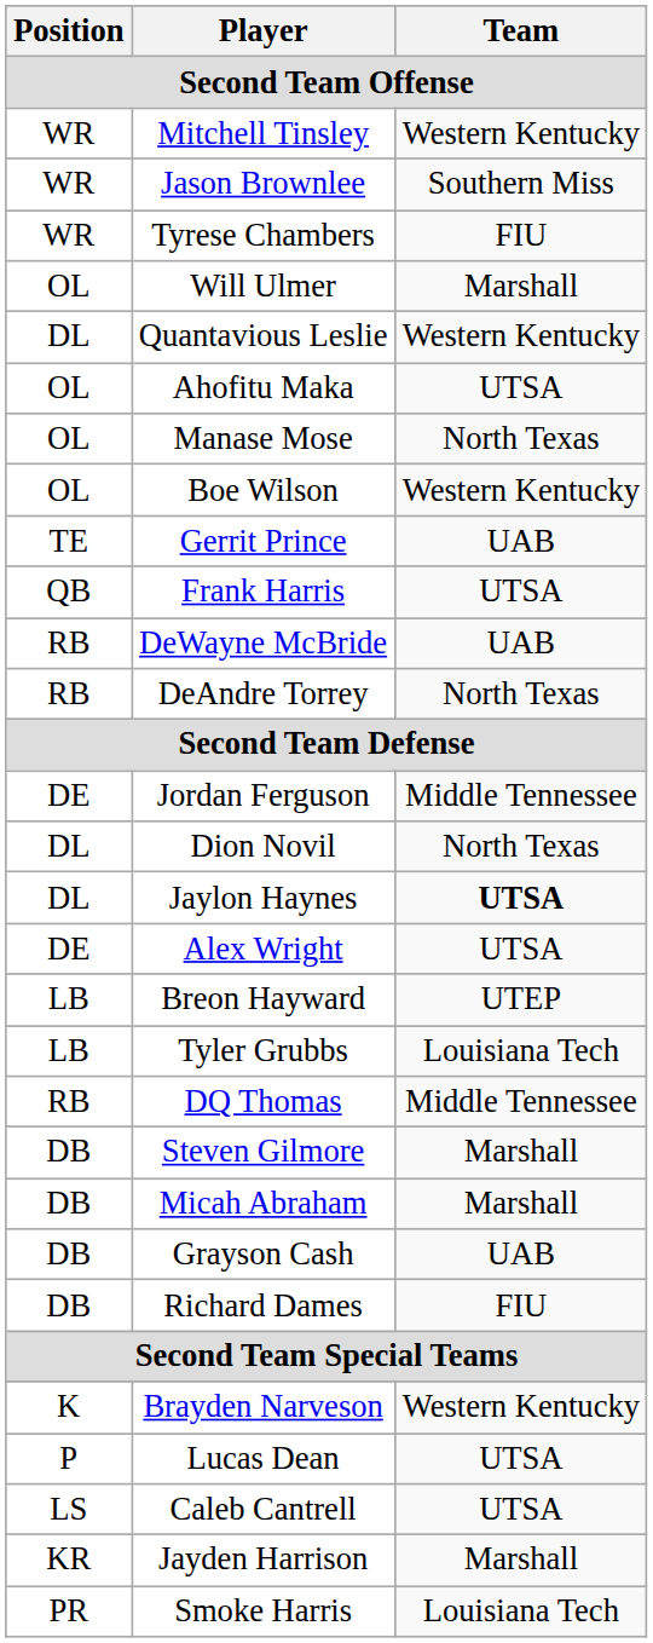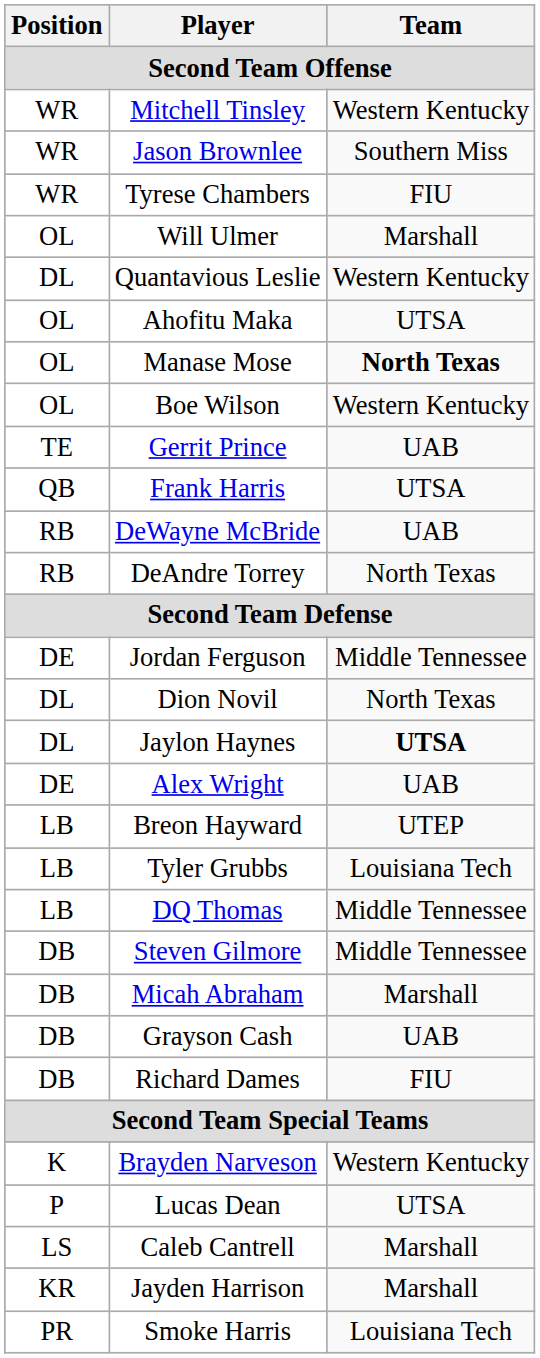 <table class="wikitable" border="0">
 <tr>
 <th>Position</th>
 <th>Player</th>
 <th>Team</th>
 </tr>
 <tr>
 <td colspan="3" style="text-align:center; background:#ddd;"><strong>Second Team Offense </strong></td>
 </tr>
 <tr style="text-align:center;">
 <td style="background:white">WR</td>
 <td style="background:white"><a href='#'>Mitchell Tinsley</a></td>
 <td style=>Western Kentucky</td>
 </tr>
 <tr style="text-align:center;">
 <td style="background:white">WR</td>
 <td style="background:white"><a href='#'>Jason Brownlee</a></td>
 <td style=>Southern Miss</td>
 </tr>
 <tr style="text-align:center;">
 <td style="background:white">WR</td>
 <td style="background:white">Tyrese Chambers</td>
 <td style=>FIU</td>
 </tr>
 <tr style="text-align:center;">
 <td style="background:white">OL</td>
 <td style="background:white">Will Ulmer</td>
 <td style=>Marshall</td>
 </tr>
 <tr style="text-align:center;">
 <td style="background:white">DL</td>
 <td style="background:white">Quantavious Leslie</td>
 <td style=>Western Kentucky</td>
 </tr>
 <tr style="text-align:center;">
 <td style="background:white">OL</td>
 <td style="background:white">Ahofitu Maka</td>
 <td style=>UTSA</td>
 </tr>
 <tr style="text-align:center;">
 <td style="background:white">OL</td>
 <td style="background:white">Manase Mose</td>
-<td style=>North Texas</td>
+<td style=><strong>North Texas</strong></td>
 </tr>
 <tr style="text-align:center;">
 <td style="background:white">OL</td>
 <td style="background:white">Boe Wilson</td>
 <td style=>Western Kentucky</td>
 </tr>
 <tr style="text-align:center;">
 <td style="background:white">TE</td>
 <td style="background:white"><a href='#'>Gerrit Prince</a></td>
 <td style=>UAB</td>
 </tr>
 <tr style="text-align:center;">
 <td style="background:white">QB</td>
 <td style="background:white"><a href='#'>Frank Harris</a></td>
 <td style=>UTSA</td>
 </tr>
 <tr style="text-align:center;">
 <td style="background:white">RB</td>
 <td style="background:white"><a href='#'>DeWayne McBride</a></td>
 <td style=>UAB</td>
 </tr>
 <tr style="text-align:center;">
 <td style="background:white">RB</td>
 <td style="background:white">DeAndre Torrey</td>
 <td style=>North Texas</td>
 </tr>
 <tr>
 <td colspan="3" style="text-align:center; background:#ddd;"><strong>Second Team Defense</strong></td>
 </tr>
 <tr style="text-align:center;">
 <td style="background:white">DE</td>
 <td style="background:white">Jordan Ferguson</td>
 <td style=>Middle Tennessee</td>
 </tr>
 <tr style="text-align:center;">
 <td style="background:white">DL</td>
 <td style="background:white">Dion Novil</td>
 <td style=>North Texas</td>
 </tr>
 <tr style="text-align:center;">
 <td style="background:white">DL</td>
 <td style="background:white">Jaylon Haynes</td>
 <td style=><strong>UTSA</strong></td>
 </tr>
 <tr style="text-align:center;">
 <td style="background:white">DE</td>
 <td style="background:white"><a href='#'>Alex Wright</a></td>
-<td style=>UTSA</td>
+<td style=>UAB</td>
 </tr>
 <tr style="text-align:center;">
 <td style="background:white">LB</td>
 <td style="background:white">Breon Hayward</td>
 <td style=>UTEP</td>
 </tr>
 <tr style="text-align:center;">
 <td style="background:white">LB</td>
 <td style="background:white">Tyler Grubbs</td>
 <td style=>Louisiana Tech</td>
 </tr>
 <tr style="text-align:center;">
-<td style="background:white">RB</td>
+<td style="background:white">LB</td>
 <td style="background:white"><a href='#'>DQ Thomas</a></td>
 <td style=>Middle Tennessee</td>
 </tr>
 <tr style="text-align:center;">
 <td style="background:white">DB</td>
 <td style="background:white"><a href='#'>Steven Gilmore</a></td>
-<td style=>Marshall</td>
+<td style=>Middle Tennessee</td>
 </tr>
 <tr style="text-align:center;">
 <td style="background:white">DB</td>
 <td style="background:white"><a href='#'>Micah Abraham</a></td>
 <td style=>Marshall</td>
 </tr>
 <tr style="text-align:center;">
 <td style="background:white">DB</td>
 <td style="background:white">Grayson Cash</td>
 <td style=>UAB</td>
 </tr>
 <tr style="text-align:center;">
 <td style="background:white">DB</td>
 <td style="background:white">Richard Dames</td>
 <td style=>FIU</td>
 </tr>
 <tr>
 <td colspan="3" style="text-align:center; background:#ddd;"><strong>Second Team Special Teams</strong></td>
 </tr>
 <tr style="text-align:center;">
 <td style="background:white">K</td>
 <td style="background:white"><a href='#'>Brayden Narveson</a></td>
 <td style=>Western Kentucky</td>
 </tr>
 <tr style="text-align:center;">
 <td style="background:white">P</td>
 <td style="background:white">Lucas Dean</td>
 <td style=>UTSA</td>
 </tr>
 <tr style="text-align:center;">
 <td style="background:white">LS</td>
 <td style="background:white">Caleb Cantrell</td>
-<td style=>UTSA</td>
+<td style=>Marshall</td>
 </tr>
 <tr style="text-align:center;">
 <td style="background:white">KR</td>
 <td style="background:white">Jayden Harrison</td>
 <td style=>Marshall</td>
 </tr>
 <tr style="text-align:center;">
 <td style="background:white">PR</td>
 <td style="background:white">Smoke Harris</td>
 <td style=>Louisiana Tech</td>
 </tr>
 </table>
